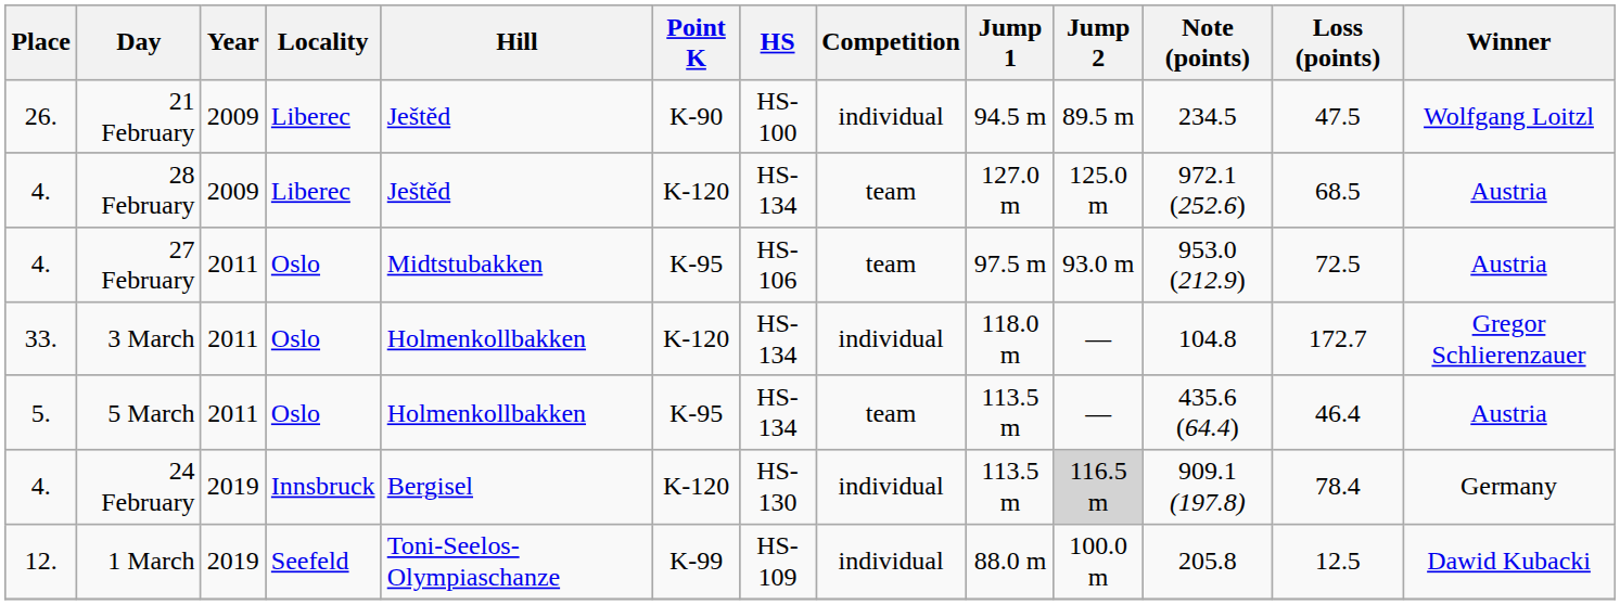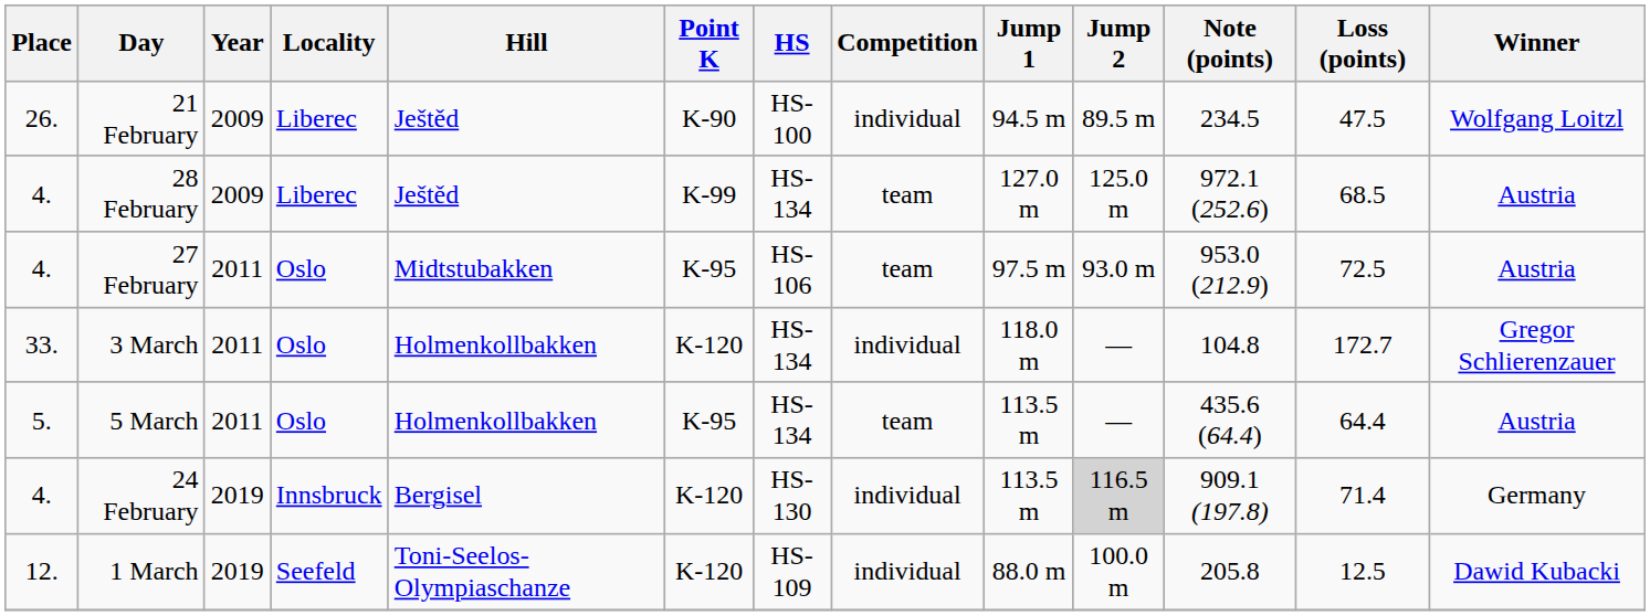 <table width=100% class=wikitable style="font-size: 89%; text-align:center">
 <tr>
 <th>Place</th>
 <th>Day</th>
 <th>Year</th>
 <th>Locality</th>
 <th>Hill</th>
 <th><a href='#'>Point K</a></th>
 <th><a href='#'>HS</a></th>
 <th>Competition</th>
 <th>Jump 1</th>
 <th>Jump 2</th>
 <th>Note (points)</th>
 <th>Loss (points)</th>
 <th>Winner</th>
 </tr>
 <tr>
 <td>26.</td>
 <td align=right>21 February</td>
 <td>2009</td>
 <td align=left><a href='#'>Liberec</a></td>
 <td align=left><a href='#'>Ještěd</a></td>
 <td>K-90</td>
 <td>HS-100</td>
 <td>individual</td>
 <td>94.5 m</td>
 <td>89.5 m</td>
 <td>234.5</td>
 <td>47.5</td>
 <td><a href='#'>Wolfgang Loitzl</a></td>
 </tr>
 <tr>
 <td>4.</td>
 <td align=right>28 February</td>
 <td>2009</td>
 <td align=left><a href='#'>Liberec</a></td>
 <td align=left><a href='#'>Ještěd</a></td>
-<td>K-120</td>
+<td>K-99</td>
 <td>HS-134</td>
 <td>team</td>
 <td>127.0 m</td>
 <td>125.0 m</td>
 <td>972.1 (<em>252.6</em>)</td>
 <td>68.5</td>
 <td><a href='#'>Austria</a></td>
 </tr>
 <tr>
 <td>4.</td>
 <td align=right>27 February</td>
 <td>2011</td>
 <td align=left><a href='#'>Oslo</a></td>
 <td align=left><a href='#'>Midtstubakken</a></td>
 <td>K-95</td>
 <td>HS-106</td>
 <td>team</td>
 <td>97.5 m</td>
 <td>93.0 m</td>
 <td>953.0 (<em>212.9</em>)</td>
 <td>72.5</td>
 <td><a href='#'>Austria</a></td>
 </tr>
 <tr>
 <td>33.</td>
 <td align=right>3 March</td>
 <td>2011</td>
 <td align=left><a href='#'>Oslo</a></td>
 <td align=left><a href='#'>Holmenkollbakken</a></td>
 <td>K-120</td>
 <td>HS-134</td>
 <td>individual</td>
 <td>118.0 m</td>
 <td colspan=1>—</td>
 <td>104.8</td>
 <td>172.7</td>
 <td><a href='#'>Gregor Schlierenzauer</a></td>
 </tr>
 <tr>
 <td>5.</td>
 <td align=right>5 March</td>
 <td>2011</td>
 <td align=left><a href='#'>Oslo</a></td>
 <td align=left><a href='#'>Holmenkollbakken</a></td>
 <td>K-95</td>
 <td>HS-134</td>
 <td>team</td>
 <td>113.5 m</td>
 <td colspan=1>—</td>
 <td>435.6 (<em>64.4</em>)</td>
-<td>46.4</td>
+<td>64.4</td>
 <td><a href='#'>Austria</a></td>
 </tr>
 <tr>
 <td>4.</td>
 <td align=right>24 February</td>
 <td>2019</td>
 <td align=left><a href='#'>Innsbruck</a></td>
 <td align=left><a href='#'>Bergisel</a></td>
 <td>K-120</td>
 <td>HS-130</td>
 <td>individual</td>
 <td>113.5 m</td>
 <td style="background: lightgrey;">116.5 m</td>
 <td>909.1 <em>(197.8)</em></td>
-<td>78.4</td>
+<td>71.4</td>
 <td>Germany</td>
 </tr>
 <tr>
 <td>12.</td>
 <td align=right>1 March</td>
 <td>2019</td>
 <td align=left><a href='#'>Seefeld</a></td>
 <td align=left><a href='#'>Toni-Seelos-Olympiaschanze</a></td>
-<td>K-99</td>
+<td>K-120</td>
 <td>HS-109</td>
 <td>individual</td>
 <td>88.0 m</td>
 <td>100.0 m</td>
 <td>205.8</td>
 <td>12.5</td>
 <td><a href='#'>Dawid Kubacki</a></td>
 </tr>
 <tr>
 </tr>
 </table>
